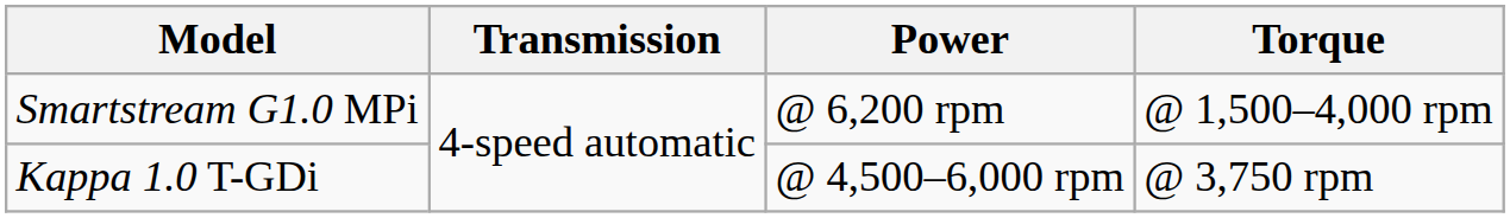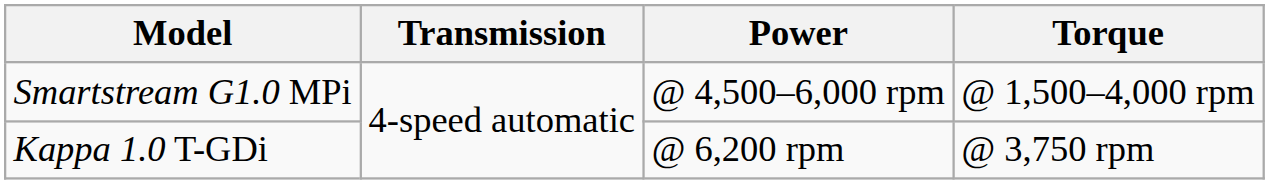 <table class="wikitable collapsible">
 <tr>
 <th>Model</th>
 <th>Transmission</th>
 <th>Power</th>
 <th>Torque</th>
 </tr>
 <tr>
 <td><em>Smartstream G1.0</em> MPi</td>
 <td rowspan="2">4-speed automatic</td>
-<td> @ 6,200 rpm</td>
+<td> @ 4,500–6,000 rpm</td>
 <td> @ 1,500–4,000 rpm</td>
 </tr>
 <tr>
 <td><em>Kappa 1.0</em> T-GDi</td>
-<td> @ 4,500–6,000 rpm</td>
+<td> @ 6,200 rpm</td>
 <td> @ 3,750 rpm</td>
 </tr>
 </table>
